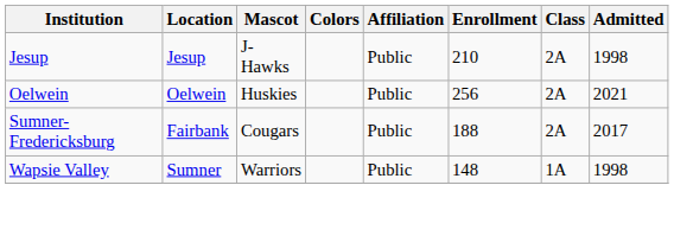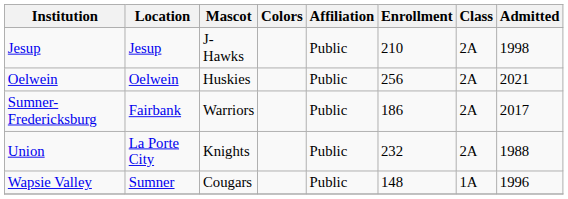 <table class="wikitable">
 <tr>
 <th>Institution</th>
 <th>Location</th>
 <th>Mascot</th>
 <th>Colors</th>
 <th>Affiliation</th>
 <th>Enrollment</th>
 <th>Class</th>
 <th>Admitted</th>
 </tr>
 <tr>
 <td><a href='#'>Jesup</a></td>
 <td><a href='#'>Jesup</a></td>
 <td>J-Hawks</td>
 <td> </td>
 <td>Public</td>
 <td>210</td>
 <td>2A</td>
 <td>1998</td>
 </tr>
 <tr>
 <td><a href='#'>Oelwein</a></td>
 <td><a href='#'>Oelwein</a></td>
 <td>Huskies</td>
 <td> </td>
 <td>Public</td>
 <td>256</td>
 <td>2A</td>
 <td>2021</td>
 </tr>
 <tr>
 <td><a href='#'>Sumner-Fredericksburg</a></td>
 <td><a href='#'>Fairbank</a></td>
-<td>Cougars</td>
+<td>Warriors</td>
 <td>  </td>
 <td>Public</td>
-<td>188</td>
+<td>186</td>
 <td>2A</td>
 <td>2017</td>
 </tr>
 <tr>
+<td><a href='#'>Union</a></td>
+<td><a href='#'>La Porte City</a></td>
+<td>Knights</td>
+<td>  </td>
+<td>Public</td>
+<td>232</td>
+<td>2A</td>
+<td>1988</td>
+</tr>
+<tr>
 <td><a href='#'>Wapsie Valley</a></td>
 <td><a href='#'>Sumner</a></td>
-<td>Warriors</td>
+<td>Cougars</td>
 <td> </td>
 <td>Public</td>
 <td>148</td>
 <td>1A</td>
-<td>1998</td>
+<td>1996</td>
 </tr>
 <tr>
 </tr>
 </table>
